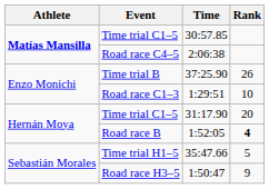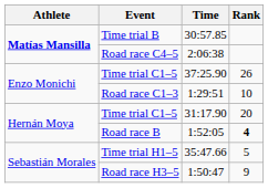 <table class=wikitable style="font-size:90%">
 <tr>
 <th>Athlete</th>
 <th>Event</th>
 <th>Time</th>
 <th>Rank</th>
 </tr>
 <tr align=center>
 <td align=left rowspan=2><strong><a href='#'>Matías Mansilla</a></strong></td>
-<td align=left><a href='#'>Time trial C1–5</a></td>
+<td align=left><a href='#'>Time trial B</a></td>
 <td>30:57.85</td>
 <td></td>
 </tr>
 <tr align=center>
 <td align=left><a href='#'>Road race C4–5</a></td>
 <td>2:06:38</td>
 <td></td>
 </tr>
 <tr align=center>
 <td align=left rowspan=2><a href='#'>Enzo Monichi</a></td>
-<td align=left><a href='#'>Time trial B</a></td>
+<td align=left><a href='#'>Time trial C1–5</a></td>
 <td>37:25.90</td>
 <td>26</td>
 </tr>
 <tr align=center>
 <td align=left><a href='#'>Road race C1–3</a></td>
 <td>1:29:51</td>
 <td>10</td>
 </tr>
 <tr align=center>
 <td align=left rowspan=2><a href='#'>Hernán Moya</a></td>
 <td align=left><a href='#'>Time trial C1–5</a></td>
 <td>31:17.90</td>
 <td>20</td>
 </tr>
 <tr align=center>
 <td align=left><a href='#'>Road race B</a></td>
 <td>1:52:05</td>
 <td><strong>4</strong></td>
 </tr>
 <tr align=center>
 <td align=left rowspan=2><a href='#'>Sebastián Morales</a></td>
 <td align=left><a href='#'>Time trial H1–5</a></td>
 <td>35:47.66</td>
 <td>5</td>
 </tr>
 <tr align=center>
 <td align=left><a href='#'>Road race H3–5</a></td>
 <td>1:50:47</td>
 <td>9</td>
 </tr>
 </table>
